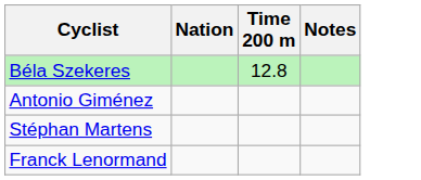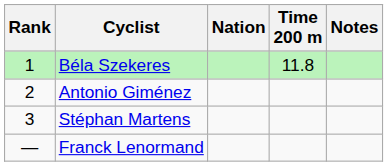 <table class="wikitable sortable" style="text-align:center">
 <tr>
+<th>Rank</th>
 <th>Cyclist</th>
 <th>Nation</th>
 <th>Time<br>200 m</th>
 <th>Notes</th>
 </tr>
 <tr bgcolor=bbf3bb>
+<td>1</td>
 <td align=left><a href='#'>Béla Szekeres</a></td>
 <td align=left></td>
-<td>12.8</td>
+<td>11.8</td>
 <td></td>
 </tr>
 <tr>
+<td>2</td>
 <td align=left><a href='#'>Antonio Giménez</a></td>
 <td align=left></td>
 <td></td>
 <td></td>
 </tr>
 <tr>
+<td>3</td>
 <td align=left><a href='#'>Stéphan Martens</a></td>
 <td align=left></td>
 <td></td>
 <td></td>
 </tr>
 <tr>
+<td data-sort-value=4>—</td>
 <td align=left><a href='#'>Franck Lenormand</a></td>
 <td align=left></td>
 <td data-sort-value=99.9></td>
 <td></td>
 </tr>
 </table>
